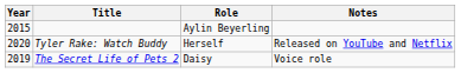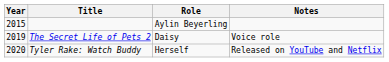 <table class="wikitable sortable">
 <tr>
 <th>Year</th>
 <th>Title</th>
 <th>Role</th>
 <th>Notes</th>
 </tr>
 <tr>
 <td>2015</td>
 <td><em></em></td>
 <td>Aylin Beyerling</td>
 <td></td>
 </tr>
 <tr>
+<td>2019</td>
+<td><em><a href='#'>The Secret Life of Pets 2</a></em></td>
+<td>Daisy</td>
+<td>Voice role</td>
+</tr>
+<tr>
 <td>2020</td>
 <td><em>Tyler Rake: Watch Buddy</em></td>
 <td>Herself</td>
 <td>Released on <a href='#'>YouTube</a> and <a href='#'>Netflix</a></td>
 </tr>
-<tr>
-<td>2019</td>
-<td><em><a href='#'>The Secret Life of Pets 2</a></em></td>
-<td>Daisy</td>
-<td>Voice role</td>
-</tr>
 </table>
